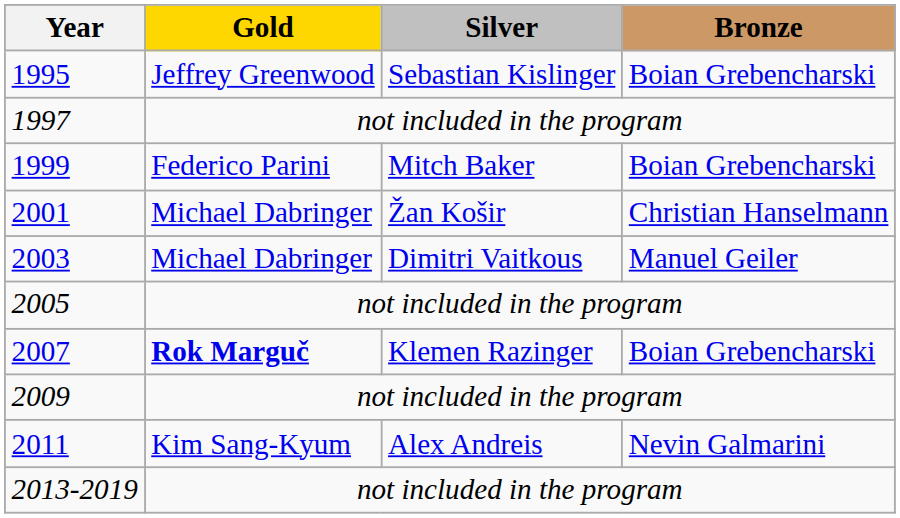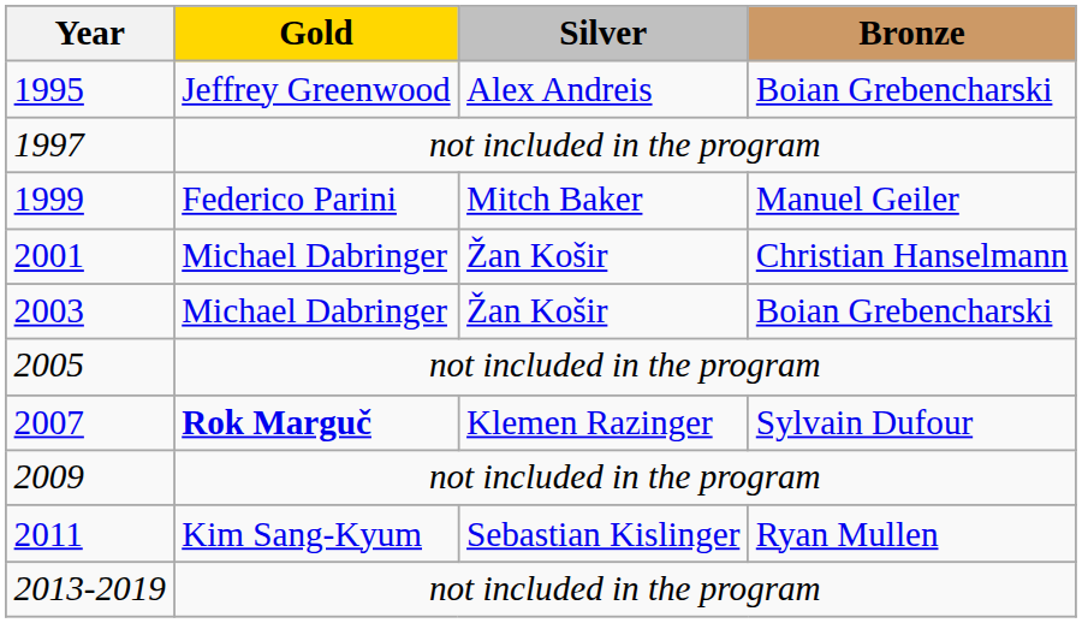 <table class="wikitable">
 <tr>
 <th>Year</th>
 <td align=center bgcolor=gold><strong>Gold</strong></td>
 <td align=center bgcolor=silver><strong>Silver</strong></td>
 <td align=center bgcolor=cc9966><strong>Bronze</strong></td>
 </tr>
 <tr>
 <td><a href='#'>1995</a></td>
 <td> <a href='#'>Jeffrey Greenwood</a></td>
-<td> <a href='#'>Sebastian Kislinger</a></td>
+<td> <a href='#'>Alex Andreis</a></td>
 <td> <a href='#'>Boian Grebencharski</a></td>
 </tr>
 <tr>
 <td><em>1997</em></td>
 <td colspan=3 align=center><em>not included in the program</em></td>
 </tr>
 <tr>
 <td><a href='#'>1999</a></td>
 <td> <a href='#'>Federico Parini</a></td>
 <td> <a href='#'>Mitch Baker</a></td>
-<td> <a href='#'>Boian Grebencharski</a></td>
+<td> <a href='#'>Manuel Geiler</a></td>
 </tr>
 <tr>
 <td><a href='#'>2001</a></td>
 <td> <a href='#'>Michael Dabringer</a></td>
 <td> <a href='#'>Žan Košir</a></td>
 <td> <a href='#'>Christian Hanselmann</a></td>
 </tr>
 <tr>
 <td><a href='#'>2003</a></td>
 <td> <a href='#'>Michael Dabringer</a></td>
-<td> <a href='#'>Dimitri Vaitkous</a></td>
-<td> <a href='#'>Manuel Geiler</a></td>
+<td> <a href='#'>Žan Košir</a></td>
+<td> <a href='#'>Boian Grebencharski</a></td>
 </tr>
 <tr>
 <td><em>2005</em></td>
 <td colspan=3 align=center><em>not included in the program</em></td>
 </tr>
 <tr>
 <td><a href='#'>2007</a></td>
 <td><strong> <a href='#'>Rok Marguč</a></strong></td>
 <td> <a href='#'>Klemen Razinger</a></td>
-<td> <a href='#'>Boian Grebencharski</a></td>
+<td> <a href='#'>Sylvain Dufour</a></td>
 </tr>
 <tr>
 <td><em>2009</em></td>
 <td colspan=3 align=center><em>not included in the program</em></td>
 </tr>
 <tr>
 <td><a href='#'>2011</a></td>
 <td> <a href='#'>Kim Sang-Kyum</a></td>
-<td> <a href='#'>Alex Andreis</a></td>
-<td> <a href='#'>Nevin Galmarini</a></td>
+<td> <a href='#'>Sebastian Kislinger</a></td>
+<td> <a href='#'>Ryan Mullen</a></td>
 </tr>
 <tr>
 <td><em>2013-2019</em></td>
 <td colspan=3 align=center><em>not included in the program</em></td>
 </tr>
 </table>
